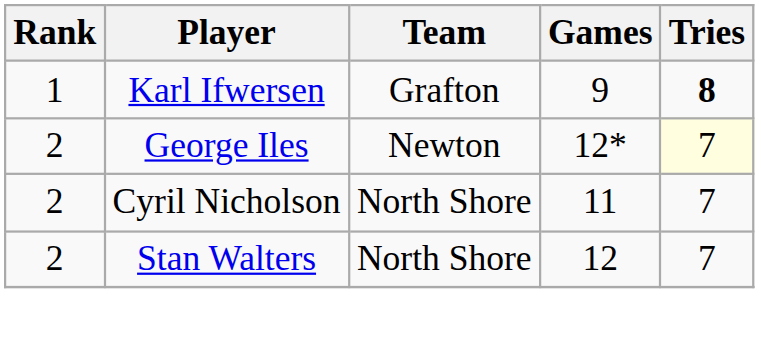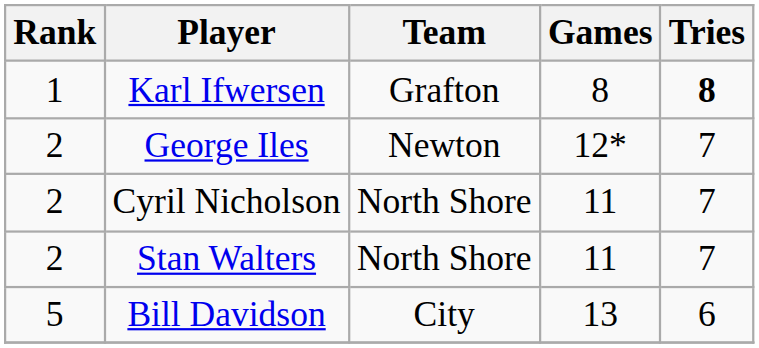 <table class="wikitable sortable" style="text-align: center;">
 <tr>
 <th>Rank</th>
 <th>Player</th>
 <th>Team</th>
 <th>Games</th>
 <th>Tries</th>
 </tr>
 <tr>
 <td>1</td>
 <td><a href='#'>Karl Ifwersen</a></td>
 <td>Grafton</td>
-<td>9</td>
+<td>8</td>
 <td><strong>8</strong></td>
 </tr>
 <tr>
 <td>2</td>
 <td><a href='#'>George Iles</a></td>
 <td>Newton</td>
 <td>12*</td>
-<td style="background: lightyellow;">7</td>
+<td>7</td>
 </tr>
 <tr>
 <td>2</td>
 <td>Cyril Nicholson</td>
 <td>North Shore</td>
 <td>11</td>
 <td>7</td>
 </tr>
 <tr>
 <td>2</td>
 <td><a href='#'>Stan Walters</a></td>
 <td>North Shore</td>
-<td>12</td>
+<td>11</td>
 <td>7</td>
+</tr>
+<tr>
+<td>5</td>
+<td><a href='#'>Bill Davidson</a></td>
+<td>City</td>
+<td>13</td>
+<td>6</td>
 </tr>
 <tr>
 </tr>
 </table>
